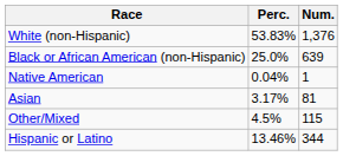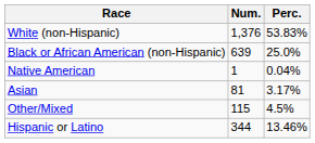 <table class="wikitable">
 <tr>
 <th>Race</th>
+<th>Num.</th>
 <th>Perc.</th>
-<th>Num.</th>
 </tr>
 <tr>
 <td><a href='#'>White</a> (non-Hispanic)</td>
+<td>1,376</td>
 <td>53.83%</td>
-<td>1,376</td>
 </tr>
 <tr>
 <td><a href='#'>Black or African American</a> (non-Hispanic)</td>
+<td>639</td>
 <td>25.0%</td>
-<td>639</td>
 </tr>
 <tr>
 <td><a href='#'>Native American</a></td>
+<td>1</td>
 <td>0.04%</td>
-<td>1</td>
 </tr>
 <tr>
 <td><a href='#'>Asian</a></td>
+<td>81</td>
 <td>3.17%</td>
-<td>81</td>
 </tr>
 <tr>
 <td><a href='#'>Other/Mixed</a></td>
+<td>115</td>
 <td>4.5%</td>
-<td>115</td>
 </tr>
 <tr>
 <td><a href='#'>Hispanic</a> or <a href='#'>Latino</a></td>
+<td>344</td>
 <td>13.46%</td>
-<td>344</td>
 </tr>
 </table>
